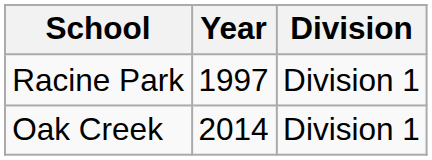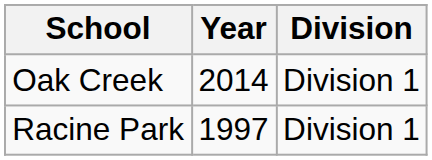 <table class="wikitable">
 <tr>
 <th>School</th>
 <th>Year</th>
 <th>Division</th>
 </tr>
 <tr>
+<td>Oak Creek</td>
+<td>2014</td>
+<td>Division 1</td>
+</tr>
+<tr>
 <td>Racine Park</td>
 <td>1997</td>
 <td>Division 1</td>
 </tr>
-<tr>
-<td>Oak Creek</td>
-<td>2014</td>
-<td>Division 1</td>
-</tr>
 </table>
